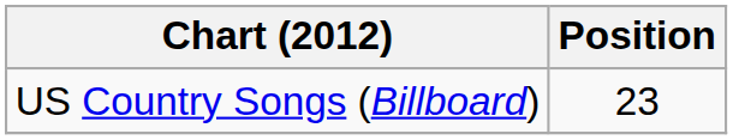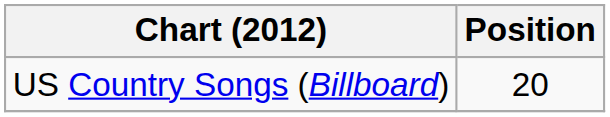 <table class="wikitable sortable">
 <tr>
 <th scope="col">Chart (2012)</th>
 <th scope="col">Position</th>
 </tr>
 <tr>
 <td>US <a href='#'>Country Songs</a> (<em><a href='#'>Billboard</a></em>)</td>
-<td align="center">23</td>
+<td align="center">20</td>
 </tr>
 <tr>
 </tr>
 </table>
